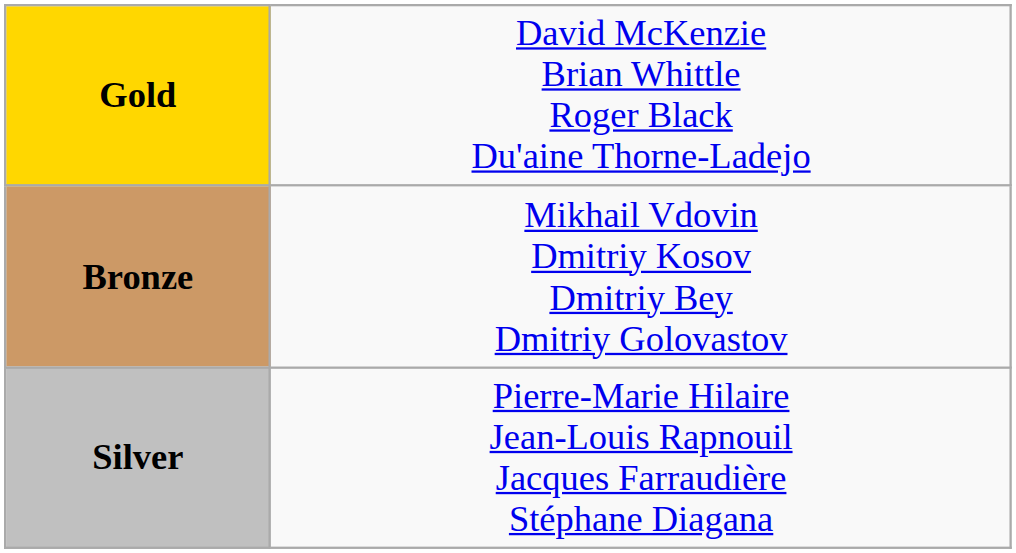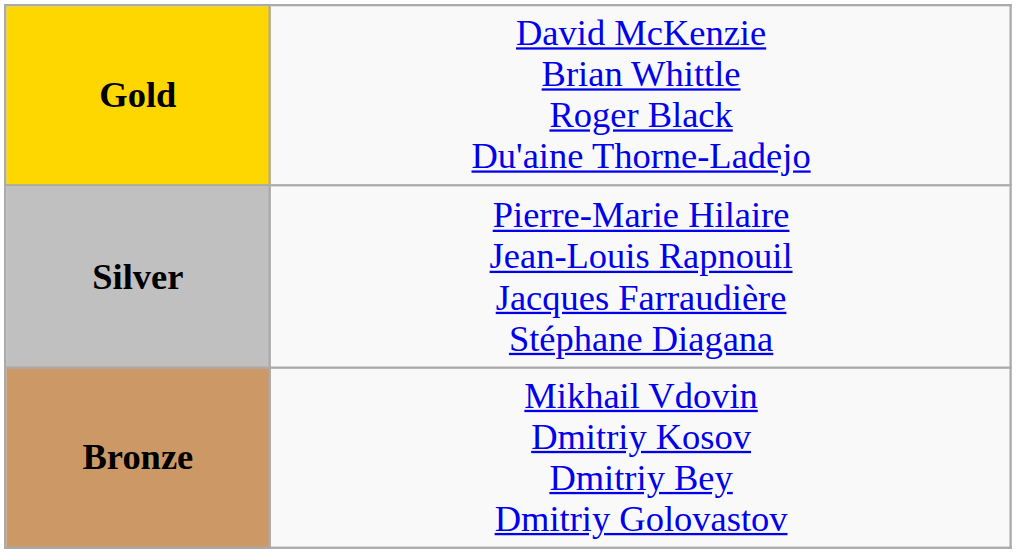 <table class="wikitable" style="text-align:center; " width="35%">
 <tr>
 <td bgcolor="gold"><strong>Gold</strong></td>
 <td><a href='#'>David McKenzie</a><br><a href='#'>Brian Whittle</a><br><a href='#'>Roger Black</a><br><a href='#'>Du'aine Thorne-Ladejo</a><br><small><em></em></small></td>
 </tr>
 <tr>
+<td bgcolor="silver"><strong>Silver</strong></td>
+<td><a href='#'>Pierre-Marie Hilaire</a><br><a href='#'>Jean-Louis Rapnouil</a><br><a href='#'>Jacques Farraudière</a><br><a href='#'>Stéphane Diagana</a><br><small><em></em></small></td>
+</tr>
+<tr>
 <td bgcolor="CC9966"><strong>Bronze</strong></td>
 <td><a href='#'>Mikhail Vdovin</a><br><a href='#'>Dmitriy Kosov</a><br><a href='#'>Dmitriy Bey</a><br><a href='#'>Dmitriy Golovastov</a><br><small><em></em></small></td>
 </tr>
-<tr>
-<td bgcolor="silver"><strong>Silver</strong></td>
-<td><a href='#'>Pierre-Marie Hilaire</a><br><a href='#'>Jean-Louis Rapnouil</a><br><a href='#'>Jacques Farraudière</a><br><a href='#'>Stéphane Diagana</a><br><small><em></em></small></td>
-</tr>
 </table>
